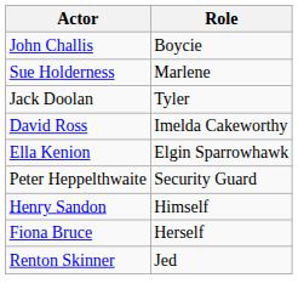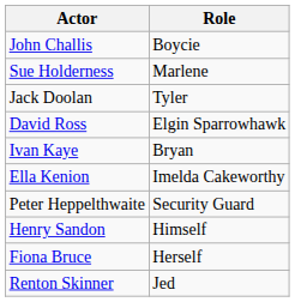 <table class="wikitable">
 <tr>
 <th>Actor</th>
 <th>Role</th>
 </tr>
 <tr>
 <td><a href='#'>John Challis</a></td>
 <td>Boycie</td>
 </tr>
 <tr>
 <td><a href='#'>Sue Holderness</a></td>
 <td>Marlene</td>
 </tr>
 <tr>
 <td>Jack Doolan</td>
 <td>Tyler</td>
 </tr>
 <tr>
 <td><a href='#'>David Ross</a></td>
-<td>Imelda Cakeworthy</td>
+<td>Elgin Sparrowhawk</td>
+</tr>
+<tr>
+<td><a href='#'>Ivan Kaye</a></td>
+<td>Bryan</td>
 </tr>
 <tr>
 <td><a href='#'>Ella Kenion</a></td>
-<td>Elgin Sparrowhawk</td>
+<td>Imelda Cakeworthy</td>
 </tr>
 <tr>
 <td>Peter Heppelthwaite</td>
 <td>Security Guard</td>
 </tr>
 <tr>
 <td><a href='#'>Henry Sandon</a></td>
 <td>Himself</td>
 </tr>
 <tr>
 <td><a href='#'>Fiona Bruce</a></td>
 <td>Herself</td>
 </tr>
 <tr>
 <td><a href='#'>Renton Skinner</a></td>
 <td>Jed</td>
 </tr>
 </table>
